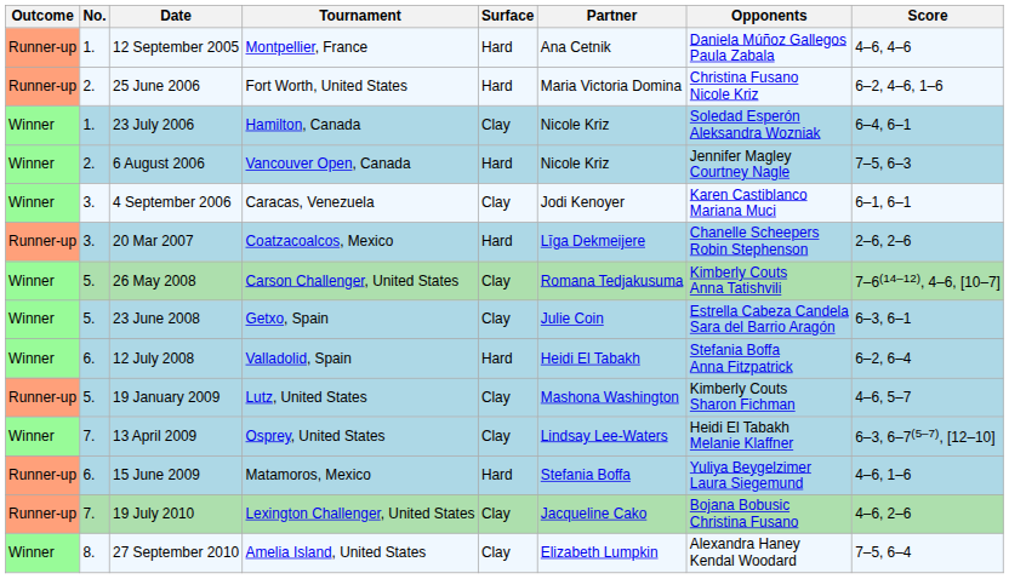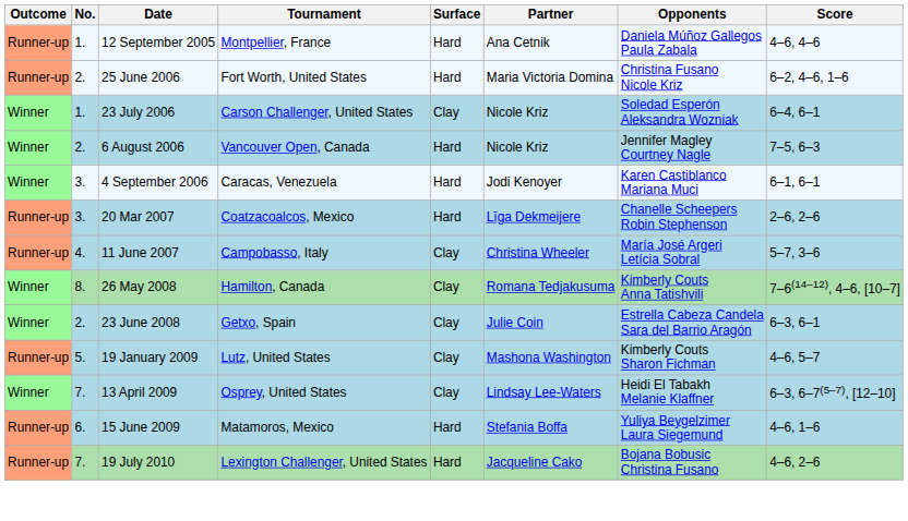 <table class="sortable wikitable">
 <tr>
 <th>Outcome</th>
 <th>No.</th>
 <th>Date</th>
 <th>Tournament</th>
 <th>Surface</th>
 <th>Partner</th>
 <th>Opponents</th>
 <th class="unsortable">Score</th>
 </tr>
 <tr style="background:#f0f8ff;">
 <td style="background:#ffa07a;">Runner-up</td>
 <td>1.</td>
 <td>12 September 2005</td>
 <td><a href='#'>Montpellier</a>, France</td>
 <td>Hard</td>
 <td> Ana Cetnik</td>
 <td> <a href='#'>Daniela Múñoz Gallegos</a> <br>  <a href='#'>Paula Zabala</a></td>
 <td>4–6, 4–6</td>
 </tr>
 <tr style="background:#f0f8ff;">
 <td style="background:#ffa07a;">Runner-up</td>
 <td>2.</td>
 <td>25 June 2006</td>
 <td>Fort Worth, United States</td>
 <td>Hard</td>
 <td> Maria Victoria Domina</td>
 <td> <a href='#'>Christina Fusano</a> <br>  <a href='#'>Nicole Kriz</a></td>
 <td>6–2, 4–6, 1–6</td>
 </tr>
 <tr style="background:lightblue;">
 <td style="background:#98fb98;">Winner</td>
 <td>1.</td>
 <td>23 July 2006</td>
-<td><a href='#'>Hamilton</a>, Canada</td>
+<td><a href='#'>Carson Challenger</a>, United States</td>
 <td>Clay</td>
 <td> Nicole Kriz</td>
 <td> <a href='#'>Soledad Esperón</a> <br>  <a href='#'>Aleksandra Wozniak</a></td>
 <td>6–4, 6–1</td>
 </tr>
 <tr style="background:lightblue;">
 <td style="background:#98fb98;">Winner</td>
 <td>2.</td>
 <td>6 August 2006</td>
 <td><a href='#'>Vancouver Open</a>, Canada</td>
 <td>Hard</td>
 <td> Nicole Kriz</td>
 <td> Jennifer Magley <br>  <a href='#'>Courtney Nagle</a></td>
 <td>7–5, 6–3</td>
 </tr>
 <tr style="background:#f0f8ff;">
 <td style="background:#98fb98;">Winner</td>
 <td>3.</td>
 <td>4 September 2006</td>
 <td>Caracas, Venezuela</td>
-<td>Clay</td>
+<td>Hard</td>
 <td> Jodi Kenoyer</td>
 <td> <a href='#'>Karen Castiblanco</a> <br>  <a href='#'>Mariana Muci</a></td>
 <td>6–1, 6–1</td>
 </tr>
 <tr style="background:lightblue;">
 <td style="background:#ffa07a;">Runner-up</td>
 <td>3.</td>
 <td>20 Mar 2007</td>
 <td><a href='#'>Coatzacoalcos</a>, Mexico</td>
 <td>Hard</td>
 <td> <a href='#'>Līga Dekmeijere</a></td>
 <td> <a href='#'>Chanelle Scheepers</a> <br>  <a href='#'>Robin Stephenson</a></td>
 <td>2–6, 2–6</td>
 </tr>
+<tr style="background:lightblue;">
+<td style="background:#ffa07a;">Runner-up</td>
+<td>4.</td>
+<td>11 June 2007</td>
+<td><a href='#'>Campobasso</a>, Italy</td>
+<td>Clay</td>
+<td> <a href='#'>Christina Wheeler</a></td>
+<td> <a href='#'>María José Argeri</a> <br>  <a href='#'>Letícia Sobral</a></td>
+<td>5–7, 3–6</td>
+</tr>
 <tr style="background:#addfad;">
 <td style="background:#98fb98;">Winner</td>
-<td>5.</td>
+<td>8.</td>
 <td>26 May 2008</td>
-<td><a href='#'>Carson Challenger</a>, United States</td>
+<td><a href='#'>Hamilton</a>, Canada</td>
 <td>Clay</td>
 <td> <a href='#'>Romana Tedjakusuma</a></td>
 <td> <a href='#'>Kimberly Couts</a> <br>  <a href='#'>Anna Tatishvili</a></td>
 <td>7–6<sup>(14–12)</sup>, 4–6, [10–7]</td>
 </tr>
 <tr style="background:lightblue;">
 <td style="background:#98fb98;">Winner</td>
-<td>5.</td>
+<td>2.</td>
 <td>23 June 2008</td>
 <td><a href='#'>Getxo</a>, Spain</td>
 <td>Clay</td>
 <td> <a href='#'>Julie Coin</a></td>
 <td> <a href='#'>Estrella Cabeza Candela</a> <br>  <a href='#'>Sara del Barrio Aragón</a></td>
 <td>6–3, 6–1</td>
-</tr>
-<tr style="background:lightblue;">
-<td style="background:#98fb98;">Winner</td>
-<td>6.</td>
-<td>12 July 2008</td>
-<td><a href='#'>Valladolid</a>, Spain</td>
-<td>Hard</td>
-<td> <a href='#'>Heidi El Tabakh</a></td>
-<td> <a href='#'>Stefania Boffa</a> <br>  <a href='#'>Anna Fitzpatrick</a></td>
-<td>6–2, 6–4</td>
 </tr>
 <tr style="background:lightblue;">
 <td style="background:#ffa07a;">Runner-up</td>
 <td>5.</td>
 <td>19 January 2009</td>
 <td><a href='#'>Lutz</a>, United States</td>
 <td>Clay</td>
 <td> <a href='#'>Mashona Washington</a></td>
 <td> Kimberly Couts <br>  <a href='#'>Sharon Fichman</a></td>
 <td>4–6, 5–7</td>
 </tr>
 <tr style="background:lightblue;">
 <td style="background:#98fb98;">Winner</td>
 <td>7.</td>
 <td>13 April 2009</td>
 <td><a href='#'>Osprey</a>, United States</td>
 <td>Clay</td>
 <td> <a href='#'>Lindsay Lee-Waters</a></td>
 <td> Heidi El Tabakh <br>  <a href='#'>Melanie Klaffner</a></td>
 <td>6–3, 6–7<sup>(5–7)</sup>, [12–10]</td>
 </tr>
 <tr style="background:lightblue;">
 <td style="background:#ffa07a;">Runner-up</td>
 <td>6.</td>
 <td>15 June 2009</td>
 <td>Matamoros, Mexico</td>
 <td>Hard</td>
 <td> <a href='#'>Stefania Boffa</a></td>
 <td> <a href='#'>Yuliya Beygelzimer</a> <br>  <a href='#'>Laura Siegemund</a></td>
 <td>4–6, 1–6</td>
 </tr>
 <tr style="background:#addfad;">
 <td style="background:#ffa07a;">Runner-up</td>
 <td>7.</td>
 <td>19 July 2010</td>
 <td><a href='#'>Lexington Challenger</a>, United States</td>
-<td>Clay</td>
+<td>Hard</td>
 <td> <a href='#'>Jacqueline Cako</a></td>
 <td> <a href='#'>Bojana Bobusic</a> <br>  <a href='#'>Christina Fusano</a></td>
 <td>4–6, 2–6</td>
 </tr>
-<tr style="background:#f0f8ff;">
-<td style="background:#98fb98;">Winner</td>
-<td>8.</td>
-<td>27 September 2010</td>
-<td><a href='#'>Amelia Island</a>, United States</td>
-<td>Clay</td>
-<td> <a href='#'>Elizabeth Lumpkin</a></td>
-<td> Alexandra Haney <br>  Kendal Woodard</td>
-<td>7–5, 6–4</td>
-</tr>
 </table>
